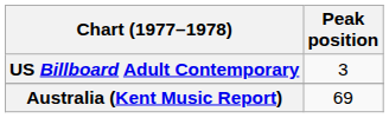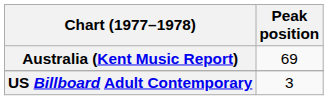 <table class="wikitable plainrowheaders sortable" style="text-align:left;">
 <tr>
 <th scope="col">Chart (1977–1978)</th>
 <th scope="col">Peak<br>position</th>
 </tr>
 <tr>
-<th scope="row">US <em><a href='#'>Billboard</a></em> <a href='#'>Adult Contemporary</a></th>
-<td style="text-align:center;">3</td>
+<th scope="row">Australia (<a href='#'>Kent Music Report</a>)</th>
+<td style="text-align:center;">69</td>
 </tr>
 <tr>
 </tr>
 <tr>
 </tr>
 <tr>
 </tr>
 <tr>
 </tr>
 <tr>
 </tr>
 <tr>
 </tr>
 <tr>
 </tr>
 <tr>
 </tr>
 <tr>
 </tr>
 <tr>
 </tr>
 <tr>
 </tr>
 <tr>
 </tr>
 <tr>
-<th scope="row">Australia (<a href='#'>Kent Music Report</a>)</th>
-<td style="text-align:center;">69</td>
+<th scope="row">US <em><a href='#'>Billboard</a></em> <a href='#'>Adult Contemporary</a></th>
+<td style="text-align:center;">3</td>
 </tr>
 </table>
